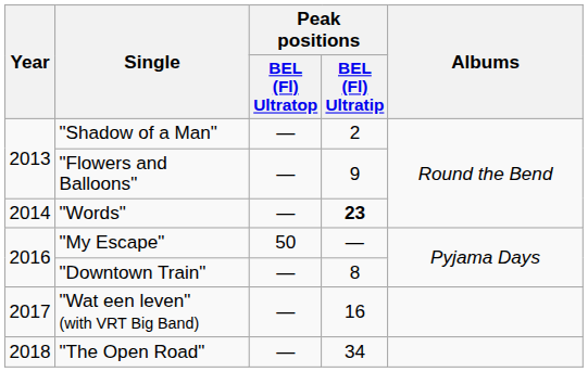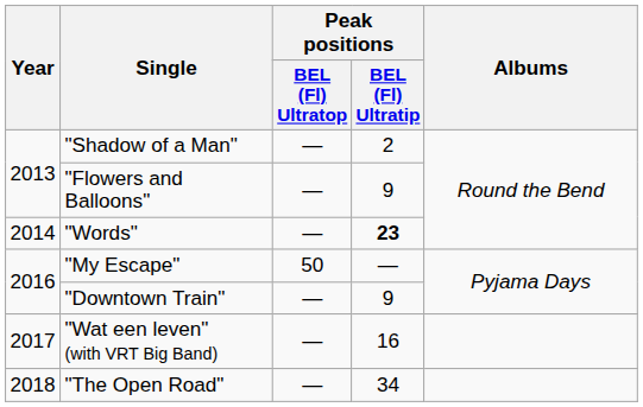 <table class="wikitable">
 <tr>
 <th align="center" rowspan="2" width="10">Year</th>
 <th align="center" rowspan="2" width="160">Single</th>
 <th align="center" colspan="2" width="20">Peak positions</th>
 <th align="center" rowspan="2" width="160">Albums</th>
 </tr>
 <tr>
 <th scope="col" style="width:3em;font-size:90%;"><a href='#'>BEL <br>(Fl)<br>Ultratop</a><br></th>
 <th scope="col" style="width:3em;font-size:90%;"><a href='#'>BEL <br>(Fl)<br>Ultratip</a><br></th>
 </tr>
 <tr>
 <td style="text-align:center;" rowspan=2>2013</td>
 <td>"Shadow of a Man"</td>
 <td style="text-align:center;">—</td>
 <td style="text-align:center;">2</td>
 <td style="text-align:center;" rowspan=3><em>Round the Bend</em></td>
 </tr>
 <tr>
 <td>"Flowers and Balloons"</td>
 <td style="text-align:center;">—</td>
 <td style="text-align:center;">9</td>
 </tr>
 <tr>
 <td style="text-align:center;">2014</td>
 <td>"Words"</td>
 <td style="text-align:center;">—</td>
 <td style="text-align:center;"><strong>23</strong></td>
 </tr>
 <tr>
 <td style="text-align:center;" rowspan=2>2016</td>
 <td>"My Escape"</td>
 <td style="text-align:center;">50</td>
 <td style="text-align:center;">—</td>
 <td style="text-align:center;" rowspan=2><em>Pyjama Days</em></td>
 </tr>
 <tr>
 <td>"Downtown Train"</td>
 <td style="text-align:center;">—</td>
-<td style="text-align:center;">8</td>
+<td style="text-align:center;">9</td>
 </tr>
 <tr>
 <td style="text-align:center;">2017</td>
 <td>"Wat een leven"<br><small>(with VRT Big Band)</small></td>
 <td style="text-align:center;">—</td>
 <td style="text-align:center;">16</td>
 <td style="text-align:center;"></td>
 </tr>
 <tr>
 <td style="text-align:center;">2018</td>
 <td>"The Open Road"</td>
 <td style="text-align:center;">—</td>
 <td style="text-align:center;">34</td>
 <td style="text-align:center;"></td>
 </tr>
 </table>
